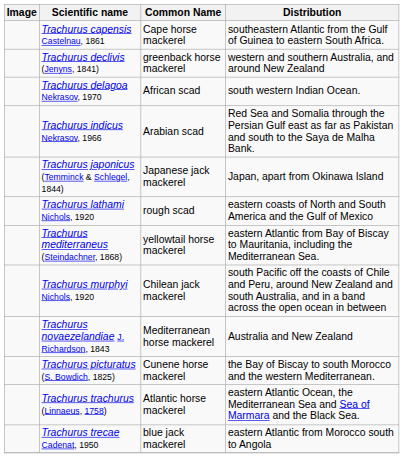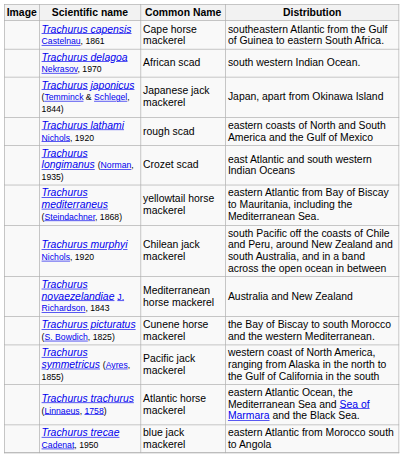 <table class="wikitable">
 <tr>
 <th>Image</th>
 <th>Scientific name</th>
 <th>Common Name</th>
 <th>Distribution</th>
 </tr>
 <tr>
 <td></td>
 <td><em><a href='#'>Trachurus capensis</a></em> <small><a href='#'>Castelnau</a>, 1861</small></td>
 <td>Cape horse mackerel</td>
 <td>southeastern Atlantic from the Gulf of Guinea to eastern South Africa.</td>
 </tr>
 <tr>
 <td></td>
-<td><em><a href='#'>Trachurus declivis</a></em> <small>(<a href='#'>Jenyns</a>, 1841)</small></td>
-<td>greenback horse mackerel</td>
-<td>western and southern Australia, and around New Zealand</td>
-</tr>
-<tr>
-<td></td>
 <td><em><a href='#'>Trachurus delagoa</a></em> <small><a href='#'>Nekrasov</a>, 1970</small></td>
 <td>African scad</td>
 <td>south western Indian Ocean.</td>
-</tr>
-<tr>
-<td></td>
-<td><em><a href='#'>Trachurus indicus</a></em> <small><a href='#'>Nekrasov</a>, 1966</small></td>
-<td>Arabian scad</td>
-<td>Red Sea and Somalia through the Persian Gulf east as far as Pakistan and south to the Saya de Malha Bank.</td>
 </tr>
 <tr>
 <td></td>
 <td><em><a href='#'>Trachurus japonicus</a></em> <small>(<a href='#'>Temminck</a> & <a href='#'>Schlegel</a>, 1844)</small></td>
 <td>Japanese jack mackerel</td>
 <td>Japan, apart from Okinawa Island</td>
 </tr>
 <tr>
 <td></td>
 <td><em><a href='#'>Trachurus lathami</a></em> <small><a href='#'>Nichols</a>, 1920</small></td>
 <td>rough scad</td>
 <td>eastern coasts of North and South America and the Gulf of Mexico</td>
+</tr>
+<tr>
+<td></td>
+<td><em><a href='#'>Trachurus longimanus</a></em> <small>(<a href='#'>Norman</a>, 1935)</small></td>
+<td>Crozet scad</td>
+<td>east Atlantic and south western Indian Oceans</td>
 </tr>
 <tr>
 <td></td>
 <td><em><a href='#'>Trachurus mediterraneus</a></em> <small>(<a href='#'>Steindachner</a>, 1868)</small></td>
 <td>yellowtail horse mackerel</td>
 <td>eastern Atlantic from Bay of Biscay to Mauritania, including the Mediterranean Sea.</td>
 </tr>
 <tr>
 <td></td>
 <td><em><a href='#'>Trachurus murphyi</a></em> <small><a href='#'>Nichols</a>, 1920</small></td>
 <td>Chilean jack mackerel</td>
 <td>south Pacific off the coasts of Chile and Peru, around New Zealand and south Australia, and in a band across the open ocean in between</td>
 </tr>
 <tr>
 <td></td>
 <td><em><a href='#'>Trachurus novaezelandiae</a></em> <small><a href='#'>J. Richardson</a>, 1843</small></td>
 <td>Mediterranean horse mackerel</td>
 <td>Australia and New Zealand</td>
 </tr>
 <tr>
 <td></td>
 <td><em><a href='#'>Trachurus picturatus</a></em> <small>(<a href='#'>S. Bowdich</a>, 1825)</small></td>
 <td>Cunene horse mackerel</td>
 <td>the Bay of Biscay to south Morocco and the western Mediterranean.</td>
 </tr>
 <tr>
 <td></td>
+<td><em><a href='#'>Trachurus symmetricus</a></em> <small>(<a href='#'>Ayres</a>, 1855)</small></td>
+<td>Pacific jack mackerel</td>
+<td>western coast of North America, ranging from Alaska in the north to the Gulf of California in the south</td>
+</tr>
+<tr>
+<td></td>
 <td><em><a href='#'>Trachurus trachurus</a></em> <small>(<a href='#'>Linnaeus</a>, <a href='#'>1758</a>)</small></td>
 <td>Atlantic horse mackerel</td>
 <td>eastern Atlantic Ocean, the Mediterranean Sea and <a href='#'>Sea of Marmara</a> and the Black Sea.</td>
 </tr>
 <tr>
 <td></td>
 <td><em><a href='#'>Trachurus trecae</a></em> <small><a href='#'>Cadenat</a>, 1950</small></td>
 <td>blue jack mackerel</td>
 <td>eastern Atlantic from Morocco south to Angola</td>
 </tr>
 <tr>
 </tr>
 </table>
